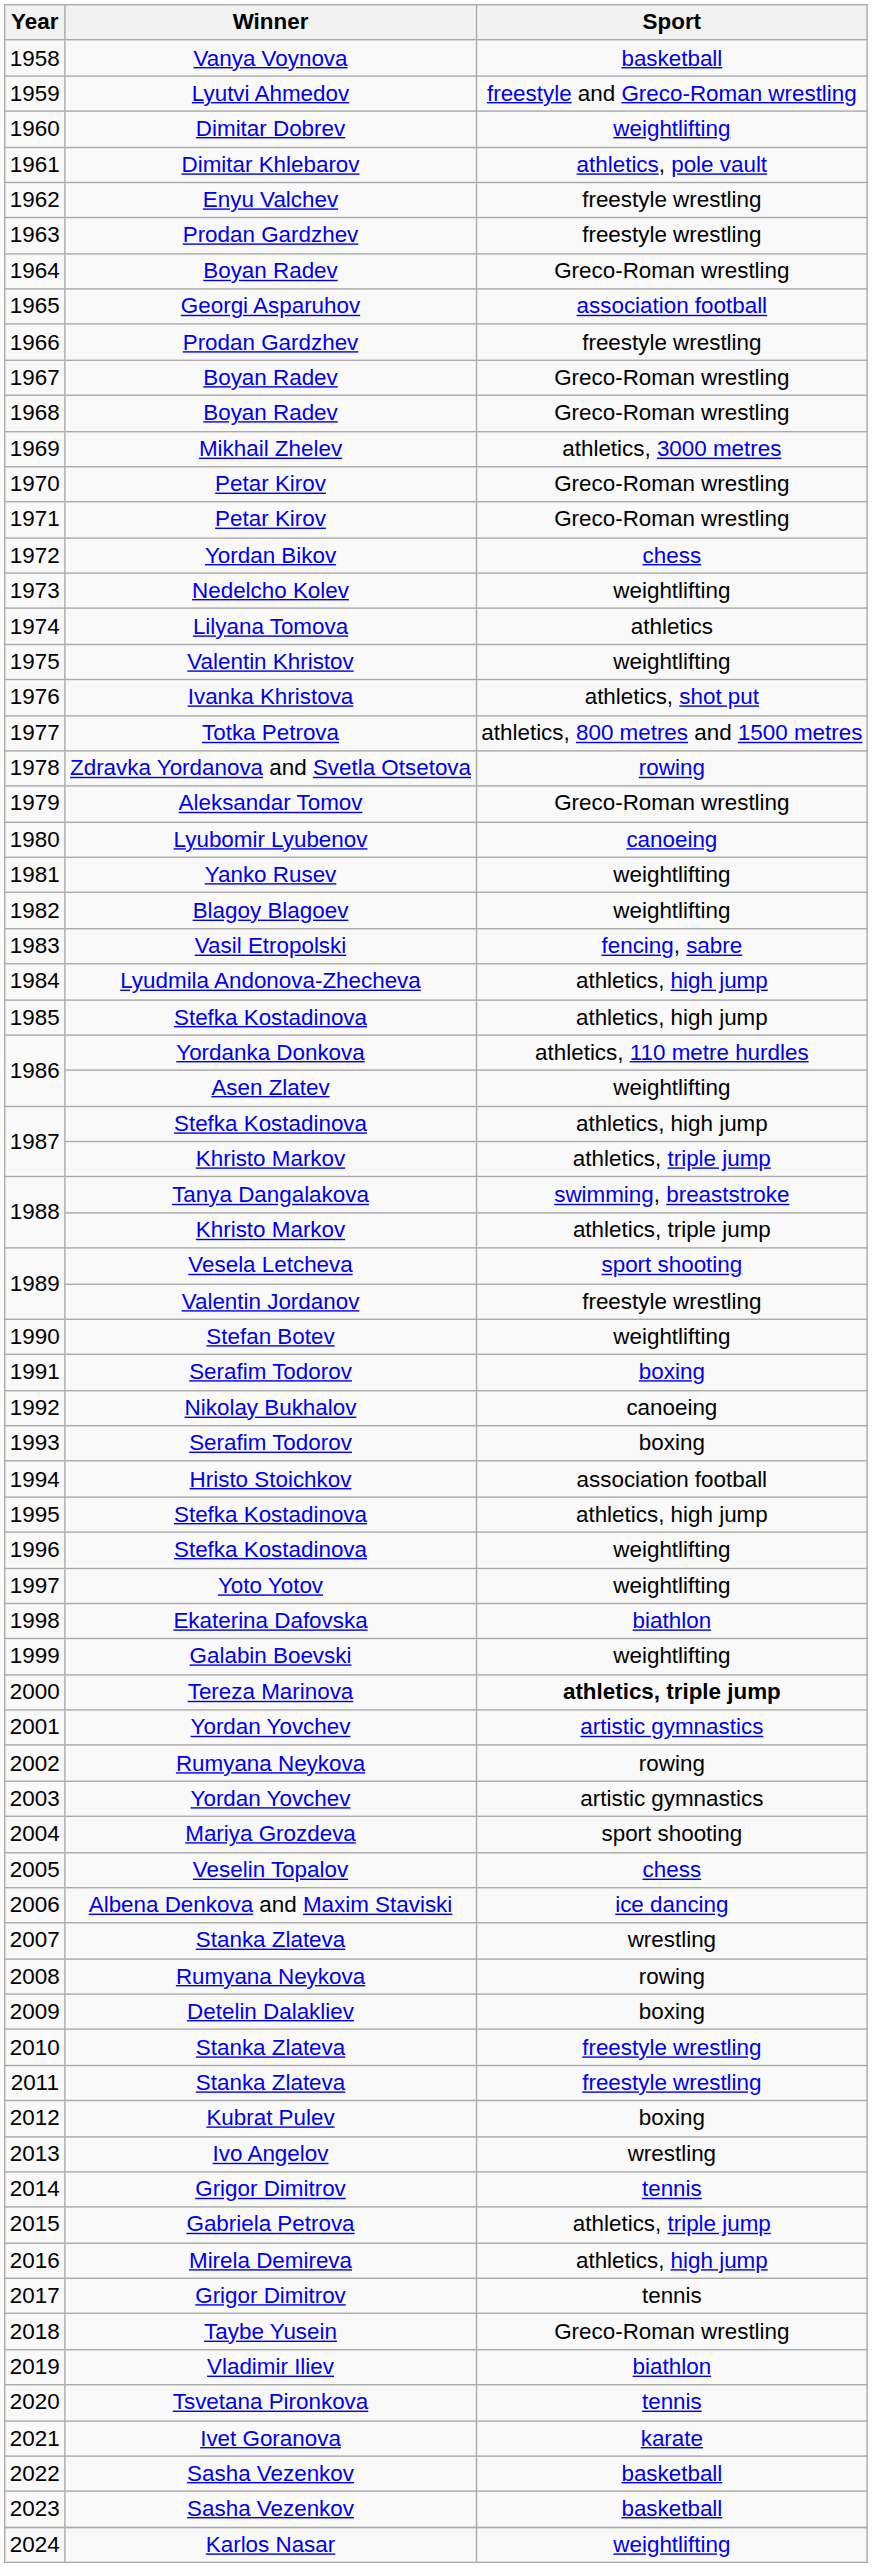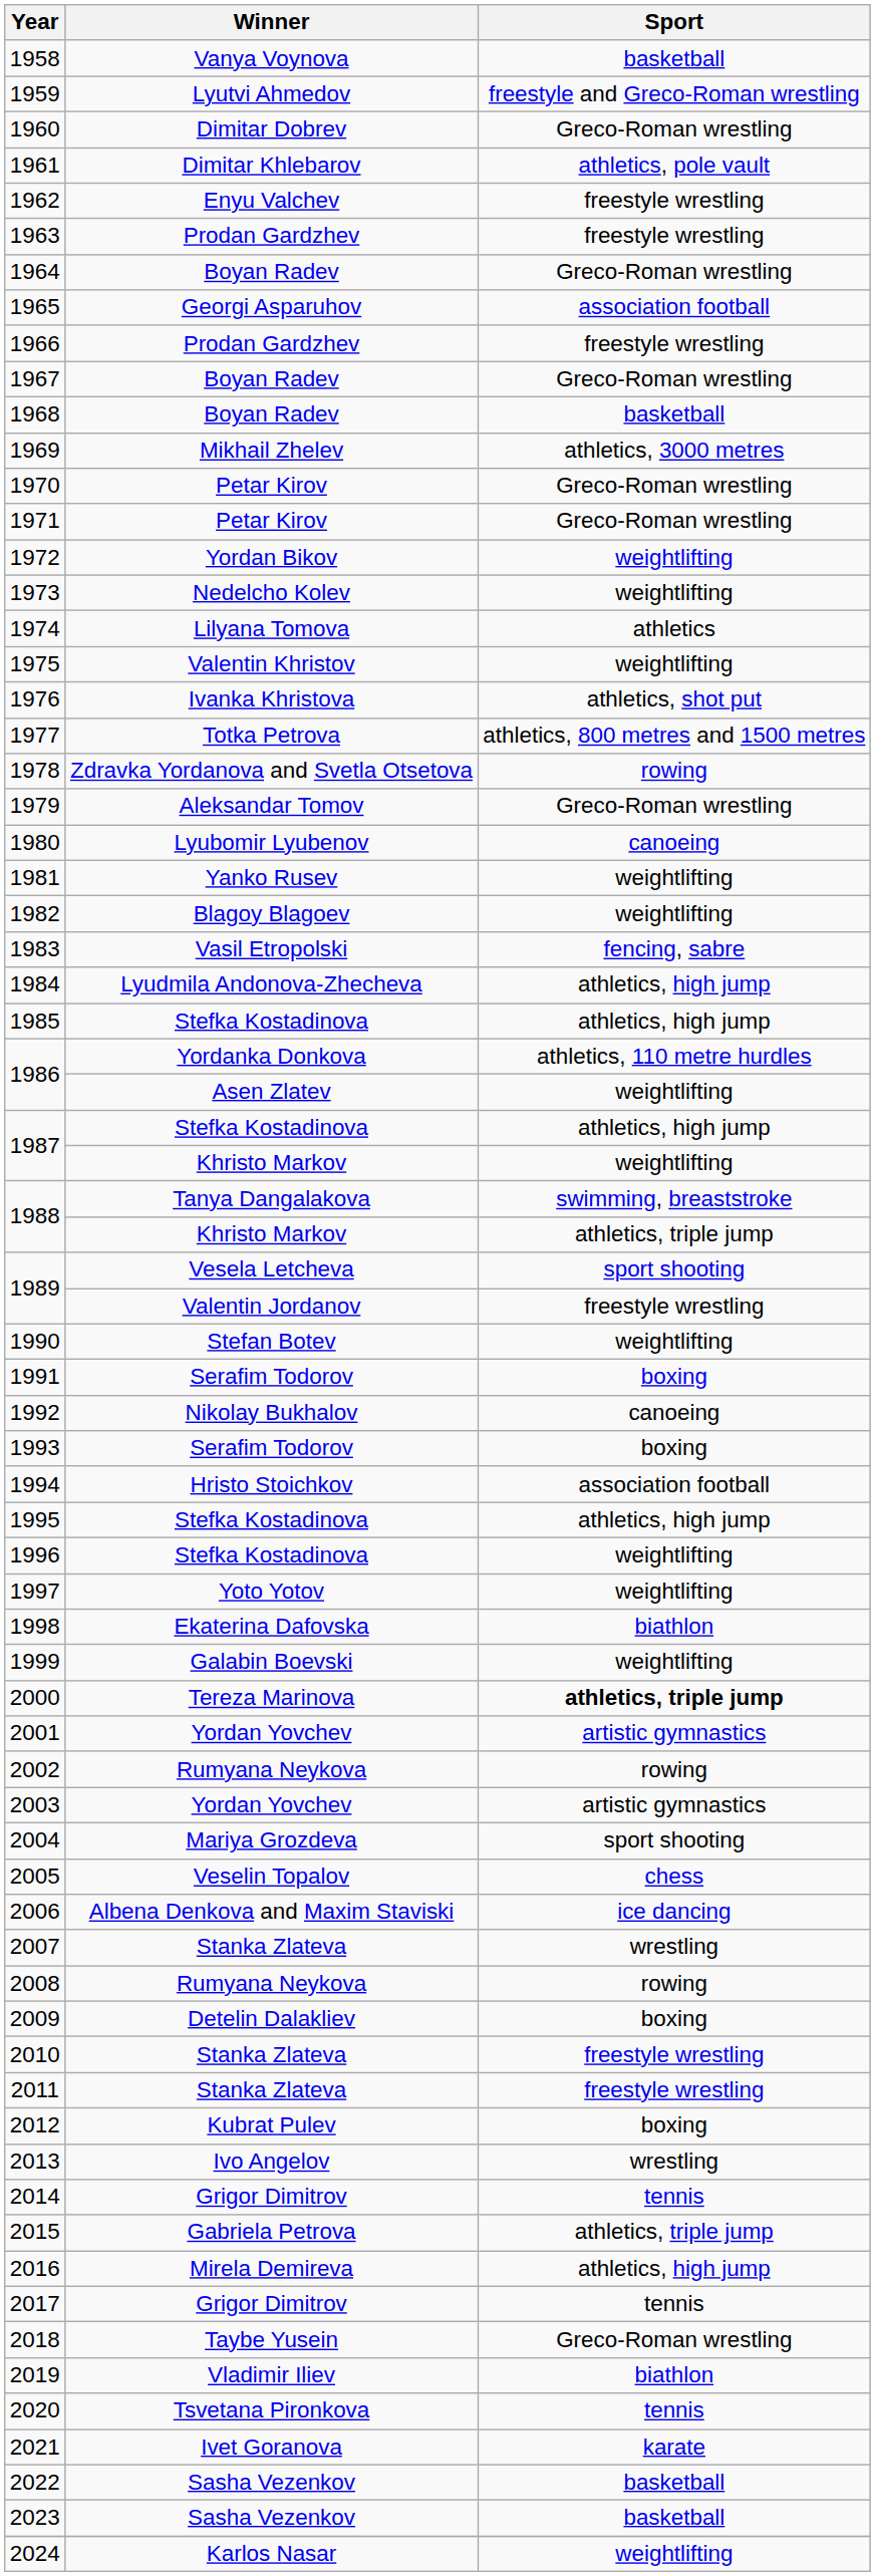 <table class="wikitable">
 <tr>
 <th>Year</th>
 <th>Winner</th>
 <th>Sport</th>
 </tr>
 <tr align="center">
 <td>1958</td>
 <td><a href='#'>Vanya Voynova</a></td>
 <td><a href='#'>basketball</a></td>
 </tr>
 <tr align="center">
 <td>1959</td>
 <td><a href='#'>Lyutvi Ahmedov</a></td>
 <td><a href='#'>freestyle</a> and <a href='#'>Greco-Roman wrestling</a></td>
 </tr>
 <tr align="center">
 <td>1960</td>
 <td><a href='#'>Dimitar Dobrev</a></td>
-<td><a href='#'>weightlifting</a></td>
+<td>Greco-Roman wrestling</td>
 </tr>
 <tr align="center">
 <td>1961</td>
 <td><a href='#'>Dimitar Khlebarov</a></td>
 <td><a href='#'>athletics</a>, <a href='#'>pole vault</a></td>
 </tr>
 <tr align="center">
 <td>1962</td>
 <td><a href='#'>Enyu Valchev</a></td>
 <td>freestyle wrestling</td>
 </tr>
 <tr align="center">
 <td>1963</td>
 <td><a href='#'>Prodan Gardzhev</a></td>
 <td>freestyle wrestling</td>
 </tr>
 <tr align="center">
 <td>1964</td>
 <td><a href='#'>Boyan Radev</a></td>
 <td>Greco-Roman wrestling</td>
 </tr>
 <tr align="center">
 <td>1965</td>
 <td><a href='#'>Georgi Asparuhov</a></td>
 <td><a href='#'>association football</a></td>
 </tr>
 <tr align="center">
 <td>1966</td>
 <td><a href='#'>Prodan Gardzhev</a></td>
 <td>freestyle wrestling</td>
 </tr>
 <tr align="center">
 <td>1967</td>
 <td><a href='#'>Boyan Radev</a></td>
 <td>Greco-Roman wrestling</td>
 </tr>
 <tr align="center">
 <td>1968</td>
 <td><a href='#'>Boyan Radev</a></td>
-<td>Greco-Roman wrestling</td>
+<td><a href='#'>basketball</a></td>
 </tr>
 <tr align="center">
 <td>1969</td>
 <td><a href='#'>Mikhail Zhelev</a></td>
 <td>athletics, <a href='#'>3000 metres</a></td>
 </tr>
 <tr align="center">
 <td>1970</td>
 <td><a href='#'>Petar Kirov</a></td>
 <td>Greco-Roman wrestling</td>
 </tr>
 <tr align="center">
 <td>1971</td>
 <td><a href='#'>Petar Kirov</a></td>
 <td>Greco-Roman wrestling</td>
 </tr>
 <tr align="center">
 <td>1972</td>
 <td><a href='#'>Yordan Bikov</a></td>
-<td><a href='#'>chess</a></td>
+<td><a href='#'>weightlifting</a></td>
 </tr>
 <tr align="center">
 <td>1973</td>
 <td><a href='#'>Nedelcho Kolev</a></td>
 <td>weightlifting</td>
 </tr>
 <tr align="center">
 <td>1974</td>
 <td><a href='#'>Lilyana Tomova</a></td>
 <td>athletics</td>
 </tr>
 <tr align="center">
 <td>1975</td>
 <td><a href='#'>Valentin Khristov</a></td>
 <td>weightlifting</td>
 </tr>
 <tr align="center">
 <td>1976</td>
 <td><a href='#'>Ivanka Khristova</a></td>
 <td>athletics, <a href='#'>shot put</a></td>
 </tr>
 <tr align="center">
 <td>1977</td>
 <td><a href='#'>Totka Petrova</a></td>
 <td>athletics, <a href='#'>800 metres</a> and <a href='#'>1500 metres</a></td>
 </tr>
 <tr align="center">
 <td>1978</td>
 <td><a href='#'>Zdravka Yordanova</a> and <a href='#'>Svetla Otsetova</a></td>
 <td><a href='#'>rowing</a></td>
 </tr>
 <tr align="center">
 <td>1979</td>
 <td><a href='#'>Aleksandar Tomov</a></td>
 <td>Greco-Roman wrestling</td>
 </tr>
 <tr align="center">
 <td>1980</td>
 <td><a href='#'>Lyubomir Lyubenov</a></td>
 <td><a href='#'>canoeing</a></td>
 </tr>
 <tr align="center">
 <td>1981</td>
 <td><a href='#'>Yanko Rusev</a></td>
 <td>weightlifting</td>
 </tr>
 <tr align="center">
 <td>1982</td>
 <td><a href='#'>Blagoy Blagoev</a></td>
 <td>weightlifting</td>
 </tr>
 <tr align="center">
 <td>1983</td>
 <td><a href='#'>Vasil Etropolski</a></td>
 <td><a href='#'>fencing</a>, <a href='#'>sabre</a></td>
 </tr>
 <tr align="center">
 <td>1984</td>
 <td><a href='#'>Lyudmila Andonova-Zhecheva</a></td>
 <td>athletics, <a href='#'>high jump</a></td>
 </tr>
 <tr align="center">
 <td>1985</td>
 <td><a href='#'>Stefka Kostadinova</a></td>
 <td>athletics, high jump</td>
 </tr>
 <tr align="center">
 <td rowspan=2>1986</td>
 <td><a href='#'>Yordanka Donkova</a></td>
 <td>athletics, <a href='#'>110 metre hurdles</a></td>
 </tr>
 <tr align="center">
 <td><a href='#'>Asen Zlatev</a></td>
 <td>weightlifting</td>
 </tr>
 <tr align="center">
 <td rowspan=2>1987</td>
 <td><a href='#'>Stefka Kostadinova</a></td>
 <td>athletics, high jump</td>
 </tr>
 <tr align="center">
 <td><a href='#'>Khristo Markov</a></td>
-<td>athletics, <a href='#'>triple jump</a></td>
+<td>weightlifting</td>
 </tr>
 <tr align="center">
 <td rowspan=2>1988</td>
 <td><a href='#'>Tanya Dangalakova</a></td>
 <td><a href='#'>swimming</a>, <a href='#'>breaststroke</a></td>
 </tr>
 <tr align="center">
 <td><a href='#'>Khristo Markov</a></td>
 <td>athletics, triple jump</td>
 </tr>
 <tr align="center">
 <td rowspan=2>1989</td>
 <td><a href='#'>Vesela Letcheva</a></td>
 <td><a href='#'>sport shooting</a></td>
 </tr>
 <tr align="center">
 <td><a href='#'>Valentin Jordanov</a></td>
 <td>freestyle wrestling</td>
 </tr>
 <tr align="center">
 <td>1990</td>
 <td><a href='#'>Stefan Botev</a></td>
 <td>weightlifting</td>
 </tr>
 <tr align="center">
 <td>1991</td>
 <td><a href='#'>Serafim Todorov</a></td>
 <td><a href='#'>boxing</a></td>
 </tr>
 <tr align="center">
 <td>1992</td>
 <td><a href='#'>Nikolay Bukhalov</a></td>
 <td>canoeing</td>
 </tr>
 <tr align="center">
 <td>1993</td>
 <td><a href='#'>Serafim Todorov</a></td>
 <td>boxing</td>
 </tr>
 <tr align="center">
 <td>1994</td>
 <td><a href='#'>Hristo Stoichkov</a></td>
 <td>association football</td>
 </tr>
 <tr align="center">
 <td>1995</td>
 <td><a href='#'>Stefka Kostadinova</a></td>
 <td>athletics, high jump</td>
 </tr>
 <tr align="center">
 <td>1996</td>
 <td><a href='#'>Stefka Kostadinova</a></td>
 <td>weightlifting</td>
 </tr>
 <tr align="center">
 <td>1997</td>
 <td><a href='#'>Yoto Yotov</a></td>
 <td>weightlifting</td>
 </tr>
 <tr align="center">
 <td>1998</td>
 <td><a href='#'>Ekaterina Dafovska</a></td>
 <td><a href='#'>biathlon</a></td>
 </tr>
 <tr align="center">
 <td>1999</td>
 <td><a href='#'>Galabin Boevski</a></td>
 <td>weightlifting</td>
 </tr>
 <tr align="center">
 <td>2000</td>
 <td><a href='#'>Tereza Marinova</a></td>
 <td><strong>athletics, triple jump</strong></td>
 </tr>
 <tr align="center">
 <td>2001</td>
 <td><a href='#'>Yordan Yovchev</a></td>
 <td><a href='#'>artistic gymnastics</a></td>
 </tr>
 <tr align="center">
 <td>2002</td>
 <td><a href='#'>Rumyana Neykova</a></td>
 <td>rowing</td>
 </tr>
 <tr align="center">
 <td>2003</td>
 <td><a href='#'>Yordan Yovchev</a></td>
 <td>artistic gymnastics</td>
 </tr>
 <tr align="center">
 <td>2004</td>
 <td><a href='#'>Mariya Grozdeva</a></td>
 <td>sport shooting</td>
 </tr>
 <tr align="center">
 <td>2005</td>
 <td><a href='#'>Veselin Topalov</a></td>
 <td><a href='#'>chess</a></td>
 </tr>
 <tr align="center">
 <td>2006</td>
 <td><a href='#'>Albena Denkova</a> and <a href='#'>Maxim Staviski</a></td>
 <td><a href='#'>ice dancing</a></td>
 </tr>
 <tr align="center">
 <td>2007</td>
 <td><a href='#'>Stanka Zlateva</a></td>
 <td>wrestling</td>
 </tr>
 <tr align="center">
 <td>2008</td>
 <td><a href='#'>Rumyana Neykova</a></td>
 <td>rowing</td>
 </tr>
 <tr align="center">
 <td>2009</td>
 <td><a href='#'>Detelin Dalakliev</a></td>
 <td>boxing</td>
 </tr>
 <tr align="center">
 <td>2010</td>
 <td><a href='#'>Stanka Zlateva</a></td>
 <td><a href='#'>freestyle wrestling</a></td>
 </tr>
 <tr align="center">
 <td>2011</td>
 <td><a href='#'>Stanka Zlateva</a></td>
 <td><a href='#'>freestyle wrestling</a></td>
 </tr>
 <tr align="center">
 <td>2012</td>
 <td><a href='#'>Kubrat Pulev</a></td>
 <td>boxing</td>
 </tr>
 <tr align="center">
 <td>2013</td>
 <td><a href='#'>Ivo Angelov</a></td>
 <td>wrestling</td>
 </tr>
 <tr align="center">
 <td>2014</td>
 <td><a href='#'>Grigor Dimitrov</a></td>
 <td><a href='#'>tennis</a></td>
 </tr>
 <tr align="center">
 <td>2015</td>
 <td><a href='#'>Gabriela Petrova</a></td>
 <td>athletics, <a href='#'>triple jump</a></td>
 </tr>
 <tr align="center">
 <td>2016</td>
 <td><a href='#'>Mirela Demireva</a></td>
 <td>athletics, <a href='#'>high jump</a></td>
 </tr>
 <tr align="center">
 <td>2017</td>
 <td><a href='#'>Grigor Dimitrov</a></td>
 <td>tennis</td>
 </tr>
 <tr align="center">
 <td>2018</td>
 <td><a href='#'>Taybe Yusein</a></td>
 <td>Greco-Roman wrestling</td>
 </tr>
 <tr align="center">
 <td>2019</td>
 <td><a href='#'>Vladimir Iliev</a></td>
 <td><a href='#'>biathlon</a></td>
 </tr>
 <tr align="center">
 <td>2020</td>
 <td><a href='#'>Tsvetana Pironkova</a></td>
 <td><a href='#'>tennis</a></td>
 </tr>
 <tr align="center">
 <td>2021</td>
 <td><a href='#'>Ivet Goranova</a></td>
 <td><a href='#'>karate</a></td>
 </tr>
 <tr align="center">
 <td>2022</td>
 <td><a href='#'>Sasha Vezenkov</a></td>
 <td><a href='#'>basketball</a></td>
 </tr>
 <tr align="center">
 <td>2023</td>
 <td><a href='#'>Sasha Vezenkov</a></td>
 <td><a href='#'>basketball</a></td>
 </tr>
 <tr align="center">
 </tr>
 <tr align="center">
 <td>2024</td>
 <td><a href='#'>Karlos Nasar</a></td>
 <td><a href='#'>weightlifting</a></td>
 </tr>
 <tr align="center">
 </tr>
 </table>
